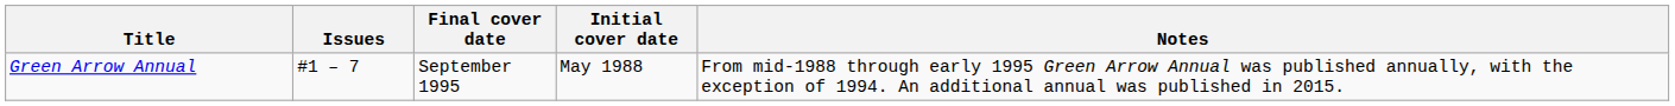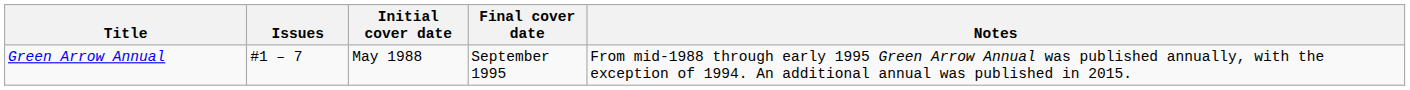 <table class="wikitable sortable">
 <tr>
 <th style="vertical-align:bottom; width:210px;">Title</th>
 <th style="vertical-align:bottom; width:85px;" class="unsortable">Issues</th>
+<th style="vertical-align:bottom; width:100px;">Initial cover date</th>
 <th style="vertical-align:bottom; width:100px;">Final cover date</th>
-<th style="vertical-align:bottom; width:100px;">Initial cover date</th>
 <th style="vertical-align:bottom;" class="unsortable">Notes</th>
 </tr>
 <tr style="vertical-align:top;">
 <td><em><a href='#'>Green Arrow Annual</a></em></td>
 <td>#1 – 7</td>
+<td>May 1988</td>
 <td>September 1995</td>
-<td>May 1988</td>
 <td>From mid-1988 through early 1995 <em>Green Arrow Annual</em> was published annually, with the exception of 1994. An additional annual was published in 2015.</td>
 </tr>
 </table>
